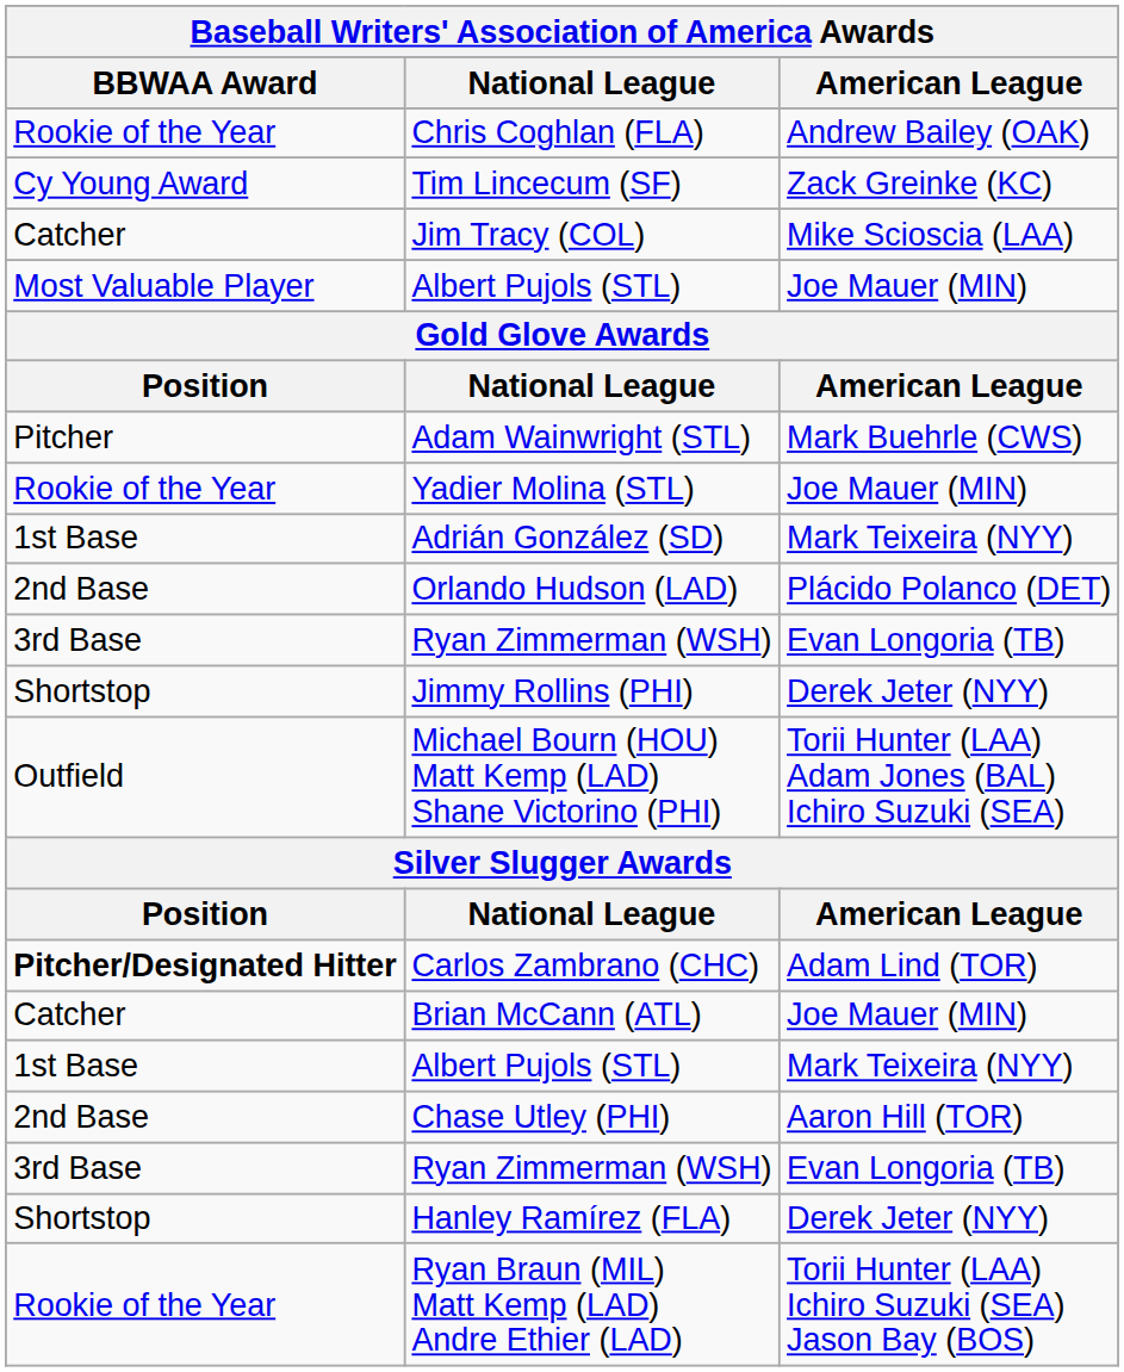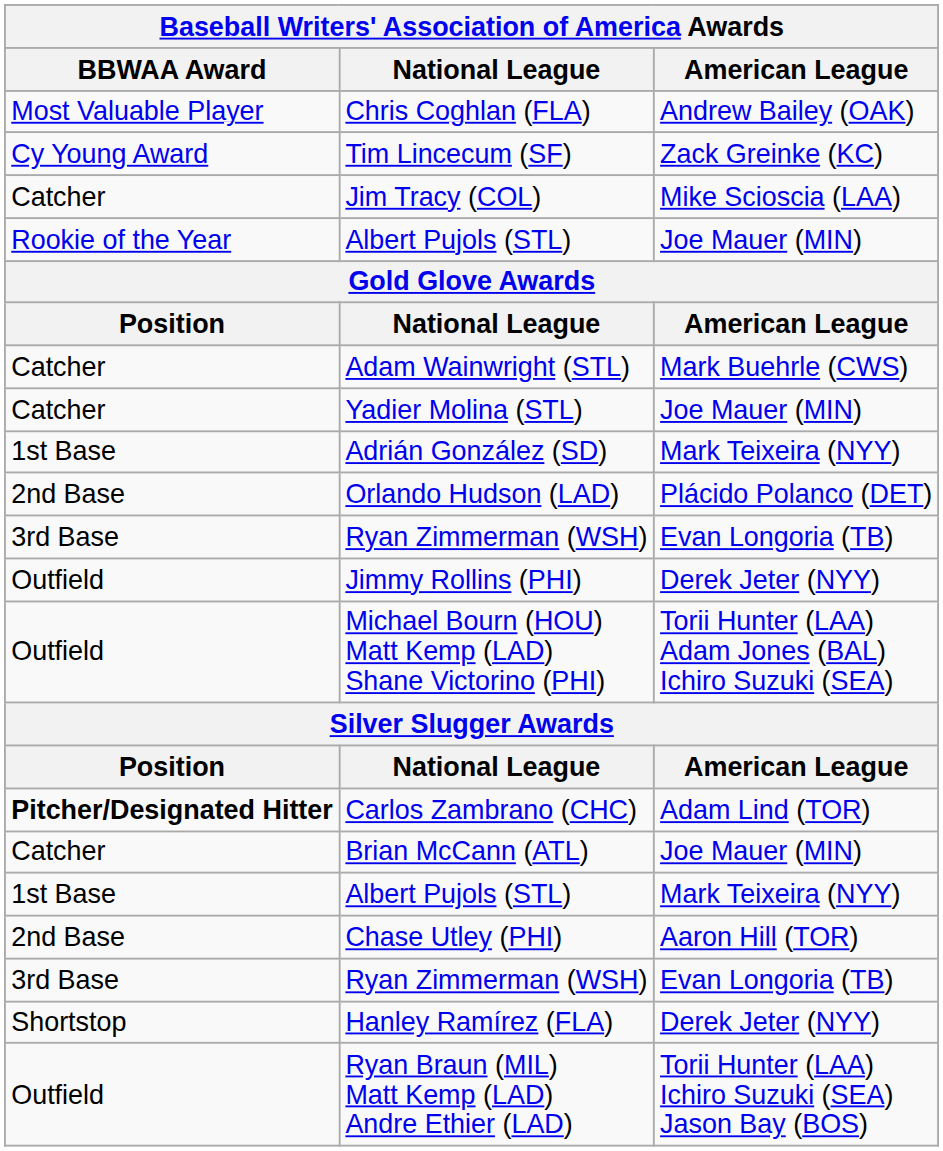 <table class="wikitable" style="font-size:90%;">
 <tr>
 <th colspan="9"><a href='#'>Baseball Writers' Association of America</a> Awards</th>
 </tr>
 <tr>
 <th>BBWAA Award</th>
 <th>National League</th>
 <th>American League</th>
 </tr>
 <tr>
-<td><a href='#'>Rookie of the Year</a></td>
+<td><a href='#'>Most Valuable Player</a></td>
 <td><a href='#'>Chris Coghlan</a> (<a href='#'>FLA</a>)</td>
 <td><a href='#'>Andrew Bailey</a> (<a href='#'>OAK</a>)</td>
 </tr>
 <tr>
 <td><a href='#'>Cy Young Award</a></td>
 <td><a href='#'>Tim Lincecum</a> (<a href='#'>SF</a>)</td>
 <td><a href='#'>Zack Greinke</a> (<a href='#'>KC</a>)</td>
 </tr>
 <tr>
 <td>Catcher</td>
 <td><a href='#'>Jim Tracy</a> (<a href='#'>COL</a>)</td>
 <td><a href='#'>Mike Scioscia</a> (<a href='#'>LAA</a>)</td>
 </tr>
 <tr>
-<td><a href='#'>Most Valuable Player</a></td>
+<td><a href='#'>Rookie of the Year</a></td>
 <td><a href='#'>Albert Pujols</a> (<a href='#'>STL</a>)</td>
 <td><a href='#'>Joe Mauer</a> (<a href='#'>MIN</a>)</td>
 </tr>
 <tr>
 <th colspan="9"><a href='#'>Gold Glove Awards</a></th>
 </tr>
 <tr>
 <th>Position</th>
 <th>National League</th>
 <th>American League</th>
 </tr>
 <tr>
-<td>Pitcher</td>
+<td>Catcher</td>
 <td><a href='#'>Adam Wainwright</a> (<a href='#'>STL</a>)</td>
 <td><a href='#'>Mark Buehrle</a> (<a href='#'>CWS</a>)</td>
 </tr>
 <tr>
-<td><a href='#'>Rookie of the Year</a></td>
+<td>Catcher</td>
 <td><a href='#'>Yadier Molina</a> (<a href='#'>STL</a>)</td>
 <td><a href='#'>Joe Mauer</a> (<a href='#'>MIN</a>)</td>
 </tr>
 <tr>
 <td>1st Base</td>
 <td><a href='#'>Adrián González</a> (<a href='#'>SD</a>)</td>
 <td><a href='#'>Mark Teixeira</a> (<a href='#'>NYY</a>)</td>
 </tr>
 <tr>
 <td>2nd Base</td>
 <td><a href='#'>Orlando Hudson</a> (<a href='#'>LAD</a>)</td>
 <td><a href='#'>Plácido Polanco</a> (<a href='#'>DET</a>)</td>
 </tr>
 <tr>
 <td>3rd Base</td>
 <td><a href='#'>Ryan Zimmerman</a> (<a href='#'>WSH</a>)</td>
 <td><a href='#'>Evan Longoria</a> (<a href='#'>TB</a>)</td>
 </tr>
 <tr>
-<td>Shortstop</td>
+<td>Outfield</td>
 <td><a href='#'>Jimmy Rollins</a> (<a href='#'>PHI</a>)</td>
 <td><a href='#'>Derek Jeter</a> (<a href='#'>NYY</a>)</td>
 </tr>
 <tr>
 <td>Outfield</td>
 <td><a href='#'>Michael Bourn</a> (<a href='#'>HOU</a>)<br><a href='#'>Matt Kemp</a> (<a href='#'>LAD</a>)<br><a href='#'>Shane Victorino</a> (<a href='#'>PHI</a>)</td>
 <td><a href='#'>Torii Hunter</a> (<a href='#'>LAA</a>)<br><a href='#'>Adam Jones</a> (<a href='#'>BAL</a>)<br><a href='#'>Ichiro Suzuki</a> (<a href='#'>SEA</a>)</td>
 </tr>
 <tr>
 <th colspan="9"><a href='#'>Silver Slugger Awards</a></th>
 </tr>
 <tr>
 <th>Position</th>
 <th>National League</th>
 <th>American League</th>
 </tr>
 <tr>
 <td><strong>Pitcher/Designated Hitter</strong></td>
 <td><a href='#'>Carlos Zambrano</a> (<a href='#'>CHC</a>)</td>
 <td><a href='#'>Adam Lind</a> (<a href='#'>TOR</a>)</td>
 </tr>
 <tr>
 <td>Catcher</td>
 <td><a href='#'>Brian McCann</a> (<a href='#'>ATL</a>)</td>
 <td><a href='#'>Joe Mauer</a> (<a href='#'>MIN</a>)</td>
 </tr>
 <tr>
 <td>1st Base</td>
 <td><a href='#'>Albert Pujols</a> (<a href='#'>STL</a>)</td>
 <td><a href='#'>Mark Teixeira</a> (<a href='#'>NYY</a>)</td>
 </tr>
 <tr>
 <td>2nd Base</td>
 <td><a href='#'>Chase Utley</a> (<a href='#'>PHI</a>)</td>
 <td><a href='#'>Aaron Hill</a> (<a href='#'>TOR</a>)</td>
 </tr>
 <tr>
 <td>3rd Base</td>
 <td><a href='#'>Ryan Zimmerman</a> (<a href='#'>WSH</a>)</td>
 <td><a href='#'>Evan Longoria</a> (<a href='#'>TB</a>)</td>
 </tr>
 <tr>
 <td>Shortstop</td>
 <td><a href='#'>Hanley Ramírez</a> (<a href='#'>FLA</a>)</td>
 <td><a href='#'>Derek Jeter</a> (<a href='#'>NYY</a>)</td>
 </tr>
 <tr>
-<td><a href='#'>Rookie of the Year</a></td>
+<td>Outfield</td>
 <td><a href='#'>Ryan Braun</a> (<a href='#'>MIL</a>)<br><a href='#'>Matt Kemp</a> (<a href='#'>LAD</a>)<br><a href='#'>Andre Ethier</a> (<a href='#'>LAD</a>)</td>
 <td><a href='#'>Torii Hunter</a> (<a href='#'>LAA</a>)<br><a href='#'>Ichiro Suzuki</a> (<a href='#'>SEA</a>)<br><a href='#'>Jason Bay</a> (<a href='#'>BOS</a>)</td>
 </tr>
 </table>
